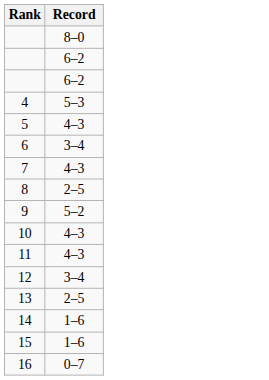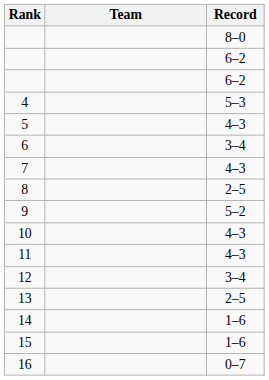 <table class="wikitable" style="text-align: center;">
 <tr>
 <th width=40>Rank</th>
+<th width=180>Team</th>
 <th width=60>Record</th>
 </tr>
 <tr bgcolor=>
 <td></td>
+<td align="left"></td>
 <td>8–0</td>
 </tr>
 <tr bgcolor=>
 <td></td>
+<td align="left"></td>
 <td>6–2</td>
 </tr>
 <tr bgcolor=>
 <td></td>
+<td align="left"></td>
 <td>6–2</td>
 </tr>
 <tr>
 <td>4</td>
+<td align="left"></td>
 <td>5–3</td>
 </tr>
 <tr>
 <td>5</td>
+<td align="left"></td>
 <td>4–3</td>
 </tr>
 <tr>
 <td>6</td>
+<td align="left"></td>
 <td>3–4</td>
 </tr>
 <tr>
 <td>7</td>
+<td align="left"></td>
 <td>4–3</td>
 </tr>
 <tr>
 <td>8</td>
+<td align="left"></td>
 <td>2–5</td>
 </tr>
 <tr>
 <td>9</td>
+<td align="left"></td>
 <td>5–2</td>
 </tr>
 <tr>
 <td>10</td>
+<td align="left"></td>
 <td>4–3</td>
 </tr>
 <tr>
 <td>11</td>
+<td align="left"></td>
 <td>4–3</td>
 </tr>
 <tr>
 <td>12</td>
+<td align="left"></td>
 <td>3–4</td>
 </tr>
 <tr>
 <td>13</td>
+<td align="left"></td>
 <td>2–5</td>
 </tr>
 <tr>
 <td>14</td>
+<td align="left"></td>
 <td>1–6</td>
 </tr>
 <tr>
 <td>15</td>
+<td align="left"></td>
 <td>1–6</td>
 </tr>
 <tr>
 <td>16</td>
+<td align="left"></td>
 <td>0–7</td>
 </tr>
 </table>
